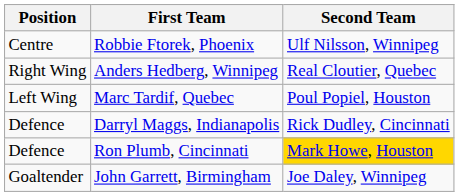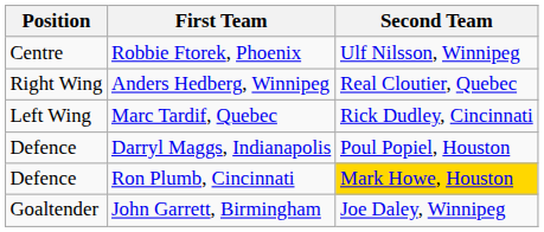 <table class="wikitable">
 <tr>
 <th><strong>Position</strong></th>
 <th><strong>First Team</strong></th>
 <th><strong>Second Team</strong></th>
 </tr>
 <tr>
 <td>Centre</td>
 <td><a href='#'>Robbie Ftorek</a>, <a href='#'>Phoenix</a></td>
 <td><a href='#'>Ulf Nilsson</a>, <a href='#'>Winnipeg</a></td>
 </tr>
 <tr>
 <td>Right Wing</td>
 <td><a href='#'>Anders Hedberg</a>, <a href='#'>Winnipeg</a></td>
 <td><a href='#'>Real Cloutier</a>, <a href='#'>Quebec</a></td>
 </tr>
 <tr>
 <td>Left Wing</td>
 <td><a href='#'>Marc Tardif</a>, <a href='#'>Quebec</a></td>
-<td><a href='#'>Poul Popiel</a>, <a href='#'>Houston</a></td>
+<td><a href='#'>Rick Dudley</a>, <a href='#'>Cincinnati</a></td>
 </tr>
 <tr>
 <td>Defence</td>
 <td><a href='#'>Darryl Maggs</a>, <a href='#'>Indianapolis</a></td>
-<td><a href='#'>Rick Dudley</a>, <a href='#'>Cincinnati</a></td>
+<td><a href='#'>Poul Popiel</a>, <a href='#'>Houston</a></td>
 </tr>
 <tr>
 <td>Defence</td>
 <td><a href='#'>Ron Plumb</a>, <a href='#'>Cincinnati</a></td>
 <td style="background: gold;"><a href='#'>Mark Howe</a>, <a href='#'>Houston</a></td>
 </tr>
 <tr>
 <td>Goaltender</td>
 <td><a href='#'>John Garrett</a>, <a href='#'>Birmingham</a></td>
 <td><a href='#'>Joe Daley</a>, <a href='#'>Winnipeg</a></td>
 </tr>
 </table>
